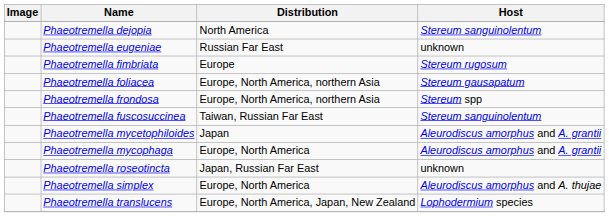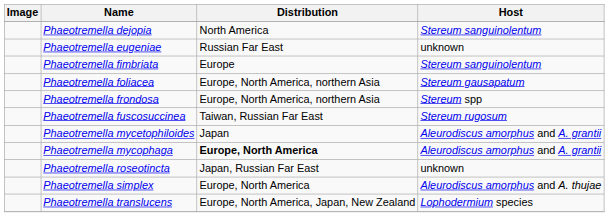 <table class="wikitable sortable collapsible">
 <tr>
 <th>Image</th>
 <th>Name</th>
 <th>Distribution</th>
 <th>Host</th>
 </tr>
 <tr>
 </tr>
 <tr>
 <td></td>
 <td><em><a href='#'>Phaeotremella dejopia</a></em></td>
 <td>North America</td>
 <td><em><a href='#'>Stereum sanguinolentum</a></em> </td>
 </tr>
 <tr>
 <td></td>
 <td><em><a href='#'>Phaeotremella eugeniae</a></em></td>
 <td>Russian Far East</td>
 <td>unknown</td>
 </tr>
 <tr>
 <td></td>
 <td><em><a href='#'>Phaeotremella fimbriata</a></em></td>
 <td>Europe</td>
-<td><em><a href='#'>Stereum rugosum</a></em></td>
+<td><em><a href='#'>Stereum sanguinolentum</a></em></td>
 </tr>
 <tr>
 <td></td>
 <td><em><a href='#'>Phaeotremella foliacea</a></em></td>
 <td>Europe, North America, northern Asia</td>
 <td><em><a href='#'>Stereum gausapatum</a></em></td>
 </tr>
 <tr>
 <td></td>
 <td><em><a href='#'>Phaeotremella frondosa</a></em></td>
 <td>Europe, North America, northern Asia</td>
 <td><em><a href='#'>Stereum</a></em> spp</td>
 </tr>
 <tr>
 <td></td>
 <td><em><a href='#'>Phaeotremella fuscosuccinea</a></em></td>
 <td>Taiwan, Russian Far East</td>
-<td><em><a href='#'>Stereum sanguinolentum</a></em></td>
+<td><em><a href='#'>Stereum rugosum</a></em></td>
 </tr>
 <tr>
 <td></td>
 <td><em><a href='#'>Phaeotremella mycetophiloides</a></em></td>
 <td>Japan</td>
 <td><em><a href='#'>Aleurodiscus amorphus</a></em> and <em><a href='#'>A. grantii</a></em></td>
 </tr>
 <tr>
 <td></td>
 <td><em><a href='#'>Phaeotremella mycophaga</a></em></td>
-<td>Europe, North America</td>
+<td><strong>Europe, North America</strong></td>
 <td><em><a href='#'>Aleurodiscus amorphus</a></em> and <em><a href='#'>A. grantii</a></em></td>
 </tr>
 <tr>
 <td></td>
 <td><em><a href='#'>Phaeotremella roseotincta</a></em></td>
 <td>Japan, Russian Far East</td>
 <td>unknown</td>
 </tr>
 <tr>
 <td></td>
 <td><em><a href='#'>Phaeotremella simplex</a></em></td>
 <td>Europe, North America</td>
 <td><em><a href='#'>Aleurodiscus amorphus</a></em> and <em>A. thujae</em></td>
 </tr>
 <tr>
 <td></td>
 <td><em><a href='#'>Phaeotremella translucens</a></em></td>
 <td>Europe, North America, Japan, New Zealand</td>
 <td><em><a href='#'>Lophodermium</a></em> species</td>
 </tr>
 <tr>
 </tr>
 </table>
